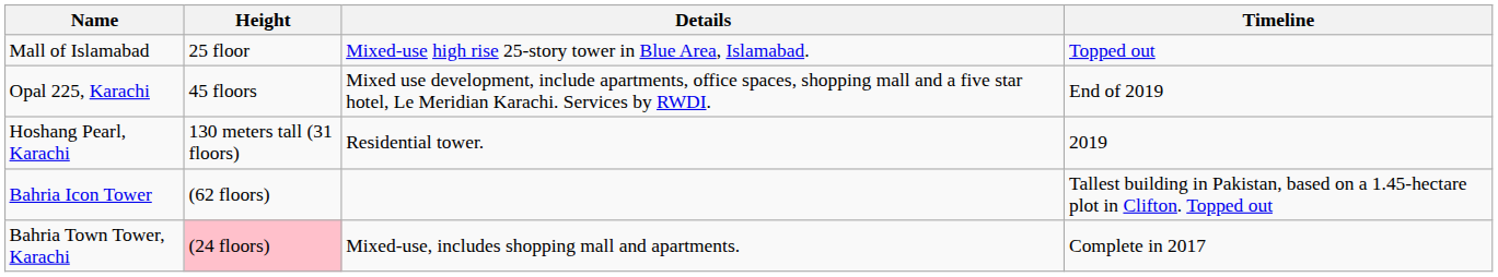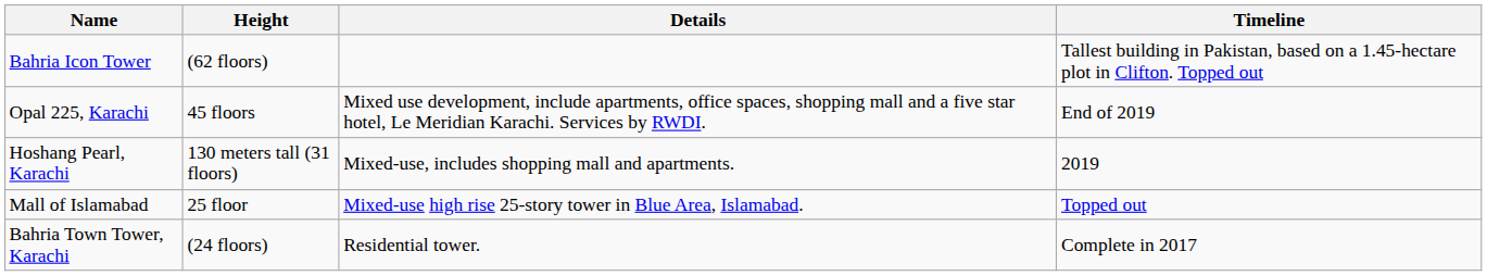 <table class="wikitable">
 <tr>
 <th>Name</th>
 <th>Height</th>
 <th>Details</th>
 <th>Timeline</th>
 </tr>
 <tr>
-<td>Mall of Islamabad</td>
-<td>25 floor</td>
-<td><a href='#'>Mixed-use</a> <a href='#'>high rise</a> 25-story tower in <a href='#'>Blue Area</a>, <a href='#'>Islamabad</a>.</td>
-<td><a href='#'>Topped out</a></td>
+<td><a href='#'>Bahria Icon Tower</a></td>
+<td> (62 floors)</td>
+<td></td>
+<td>Tallest building in Pakistan, based on a 1.45-hectare plot in <a href='#'>Clifton</a>. <a href='#'>Topped out</a></td>
 </tr>
 <tr>
 <td>Opal 225, <a href='#'>Karachi</a></td>
 <td>45 floors</td>
 <td>Mixed use development, include apartments, office spaces, shopping mall and a five star hotel, Le Meridian Karachi. Services by <a href='#'>RWDI</a>.</td>
 <td>End of 2019</td>
 </tr>
 <tr>
 <td>Hoshang Pearl, <a href='#'>Karachi</a></td>
 <td>130 meters tall (31 floors)</td>
-<td>Residential tower.</td>
+<td>Mixed-use, includes shopping mall and apartments.</td>
 <td>2019</td>
 </tr>
 <tr>
-<td><a href='#'>Bahria Icon Tower</a></td>
-<td> (62 floors)</td>
-<td></td>
-<td>Tallest building in Pakistan, based on a 1.45-hectare plot in <a href='#'>Clifton</a>. <a href='#'>Topped out</a></td>
+<td>Mall of Islamabad</td>
+<td>25 floor</td>
+<td><a href='#'>Mixed-use</a> <a href='#'>high rise</a> 25-story tower in <a href='#'>Blue Area</a>, <a href='#'>Islamabad</a>.</td>
+<td><a href='#'>Topped out</a></td>
 </tr>
 <tr>
 <td>Bahria Town Tower, <a href='#'>Karachi</a></td>
-<td style="background: pink;"> (24 floors)</td>
-<td>Mixed-use, includes shopping mall and apartments.</td>
+<td> (24 floors)</td>
+<td>Residential tower.</td>
 <td>Complete in 2017</td>
 </tr>
 </table>
